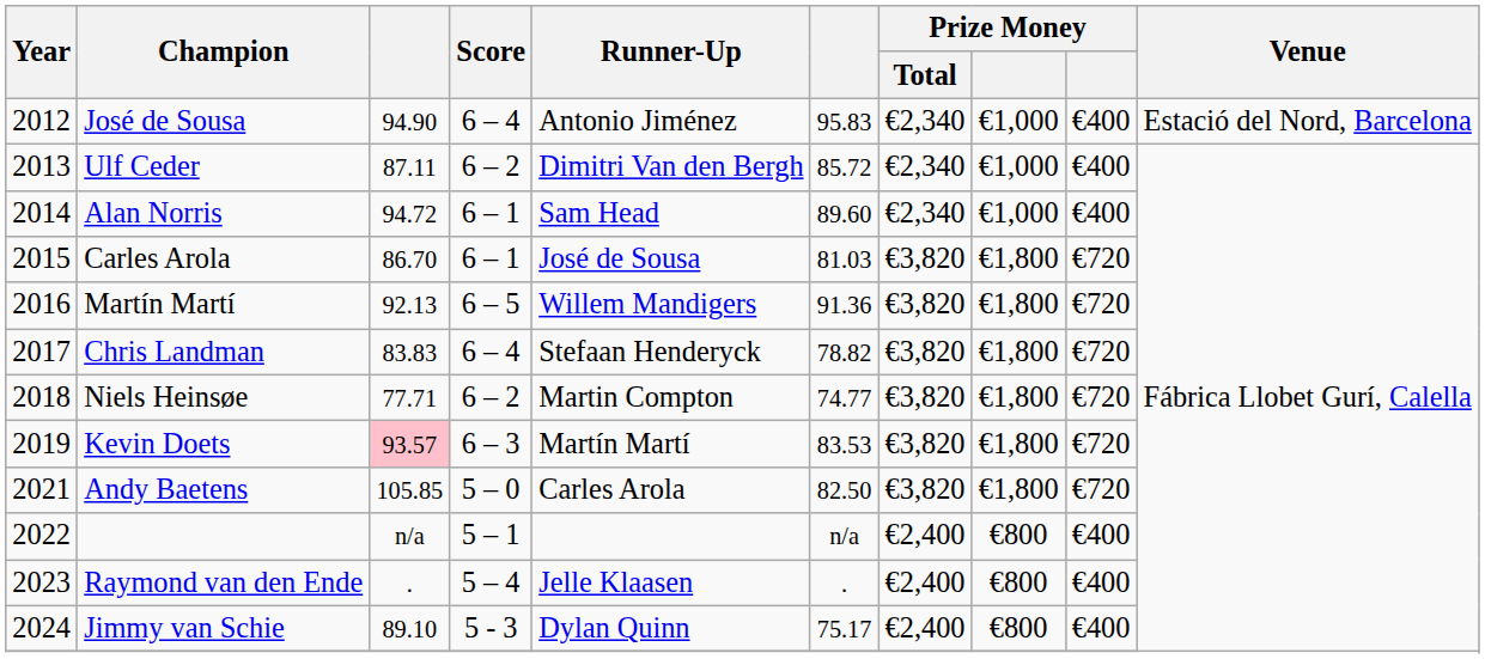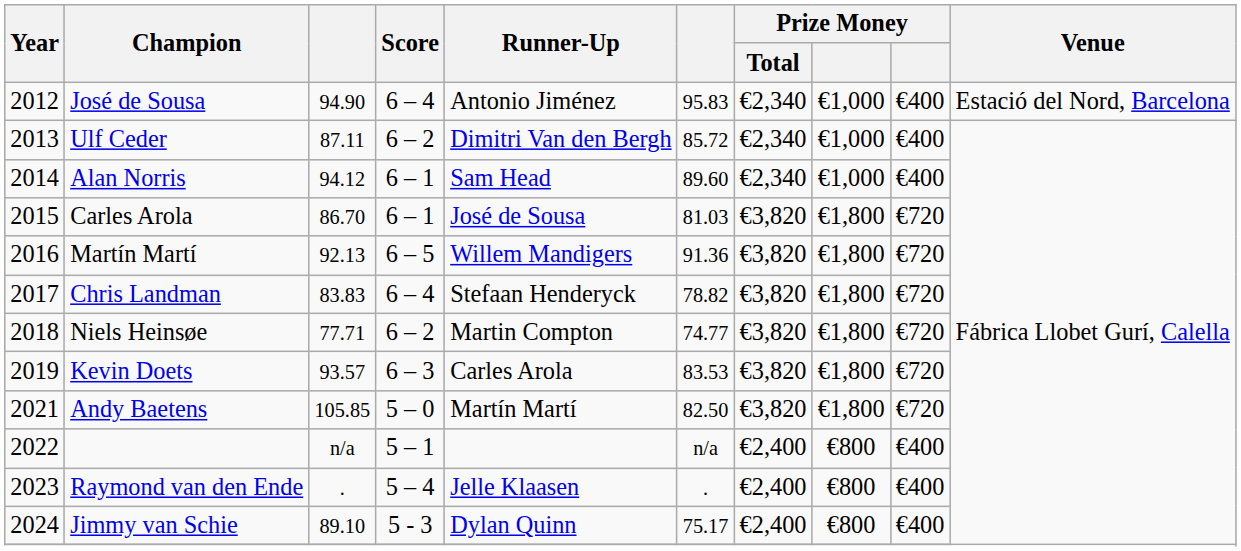 <table class="wikitable sortable">
 <tr>
 <th rowspan=2>Year</th>
 <th rowspan=2>Champion</th>
 <th rowspan=2></th>
 <th rowspan=2>Score</th>
 <th rowspan=2>Runner-Up</th>
 <th rowspan=2></th>
 <th colspan=3>Prize Money</th>
 <th rowspan=2>Venue</th>
 </tr>
 <tr>
 <th>Total</th>
 <th></th>
 <th></th>
 </tr>
 <tr>
 <td>2012</td>
 <td> <a href='#'>José de Sousa</a></td>
 <td align=center><small><span>94.90</span></small></td>
 <td align=center>6 – 4</td>
 <td> Antonio Jiménez</td>
 <td align=center><small><span>95.83</span></small></td>
 <td align=center>€2,340</td>
 <td align=center>€1,000</td>
 <td align=center>€400</td>
 <td rowspan=1>Estació del Nord, <a href='#'>Barcelona</a></td>
 </tr>
 <tr>
 <td>2013</td>
 <td> <a href='#'>Ulf Ceder</a></td>
 <td align=center><small><span>87.11</span></small></td>
 <td align=center>6 – 2</td>
 <td> <a href='#'>Dimitri Van den Bergh</a></td>
 <td align=center><small><span>85.72</span></small></td>
 <td align=center>€2,340</td>
 <td align=center>€1,000</td>
 <td align=center>€400</td>
 <td rowspan=12>Fábrica Llobet Gurí, <a href='#'>Calella</a></td>
 </tr>
 <tr>
 <td>2014</td>
 <td> <a href='#'>Alan Norris</a></td>
-<td align=center><small><span>94.72</span></small></td>
+<td align=center><small><span>94.12</span></small></td>
 <td align=center>6 – 1</td>
 <td> <a href='#'>Sam Head</a></td>
 <td align=center><small><span>89.60</span></small></td>
 <td align=center>€2,340</td>
 <td align=center>€1,000</td>
 <td align=center>€400</td>
 </tr>
 <tr>
 <td>2015</td>
 <td> Carles Arola</td>
 <td align=center><small><span>86.70</span></small></td>
 <td align=center>6 – 1</td>
 <td> <a href='#'>José de Sousa</a></td>
 <td align=center><small><span>81.03</span></small></td>
 <td align=center>€3,820</td>
 <td align=center>€1,800</td>
 <td align=center>€720</td>
 </tr>
 <tr>
 <td>2016</td>
 <td> Martín Martí</td>
 <td align=center><small><span>92.13</span></small></td>
 <td align=center>6 – 5</td>
 <td> <a href='#'>Willem Mandigers</a></td>
 <td align=center><small><span>91.36</span></small></td>
 <td align=center>€3,820</td>
 <td align=center>€1,800</td>
 <td align=center>€720</td>
 </tr>
 <tr>
 <td>2017</td>
 <td> <a href='#'>Chris Landman</a></td>
 <td align=center><small><span>83.83</span></small></td>
 <td align=center>6 – 4</td>
 <td> Stefaan Henderyck</td>
 <td align=center><small><span>78.82</span></small></td>
 <td align=center>€3,820</td>
 <td align=center>€1,800</td>
 <td align=center>€720</td>
 </tr>
 <tr>
 <td>2018</td>
 <td> Niels Heinsøe</td>
 <td align=center><small><span>77.71</span></small></td>
 <td align=center>6 – 2</td>
 <td> Martin Compton</td>
 <td align=center><small><span>74.77</span></small></td>
 <td align=center>€3,820</td>
 <td align=center>€1,800</td>
 <td align=center>€720</td>
 </tr>
 <tr>
 <td>2019</td>
 <td> <a href='#'>Kevin Doets</a></td>
-<td align=center style="background: pink;"><small><span>93.57</span></small></td>
+<td align=center><small><span>93.57</span></small></td>
 <td align=center>6 – 3</td>
-<td> Martín Martí</td>
+<td> Carles Arola</td>
 <td align=center><small><span>83.53</span></small></td>
 <td align=center>€3,820</td>
 <td align=center>€1,800</td>
 <td align=center>€720</td>
 </tr>
 <tr>
 <td>2021</td>
 <td> <a href='#'>Andy Baetens</a></td>
 <td align=center><small><span>105.85</span></small></td>
 <td align=center>5 – 0</td>
-<td> Carles Arola</td>
+<td> Martín Martí</td>
 <td align=center><small><span>82.50</span></small></td>
 <td align=center>€3,820</td>
 <td align=center>€1,800</td>
 <td align=center>€720</td>
 </tr>
 <tr>
 <td>2022</td>
 <td></td>
 <td align=center><small><span>n/a</span></small></td>
 <td align=center>5 – 1</td>
 <td></td>
 <td align=center><small><span>n/a</span></small></td>
 <td align=center>€2,400</td>
 <td align=center>€800</td>
 <td align=center>€400</td>
 </tr>
 <tr>
 <td>2023</td>
 <td> <a href='#'>Raymond van den Ende</a></td>
 <td align=center><small><span>.</span></small></td>
 <td align=center>5 – 4</td>
 <td> <a href='#'>Jelle Klaasen</a></td>
 <td align=center><small><span> .</span></small></td>
 <td align=center>€2,400</td>
 <td align=center>€800</td>
 <td align=center>€400</td>
 </tr>
 <tr>
 <td>2024</td>
 <td> <a href='#'>Jimmy van Schie</a></td>
 <td align=center><small><span>89.10</span></small></td>
 <td align=center>5 - 3</td>
 <td> <a href='#'>Dylan Quinn </a></td>
 <td align=center><small><span>75.17</span></small></td>
 <td align=center>€2,400</td>
 <td align=center>€800</td>
 <td align=center>€400</td>
 </tr>
 <tr>
 </tr>
 </table>
